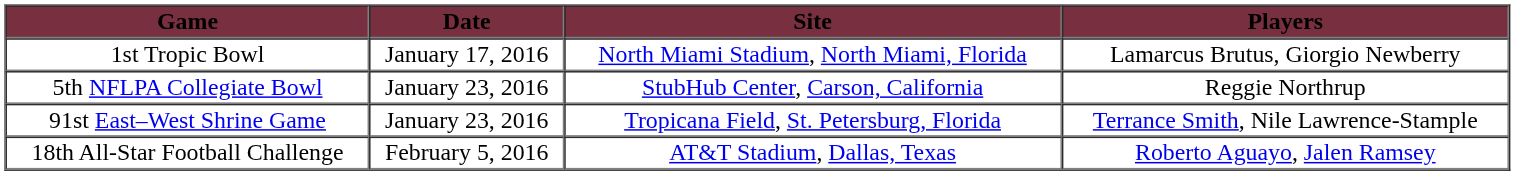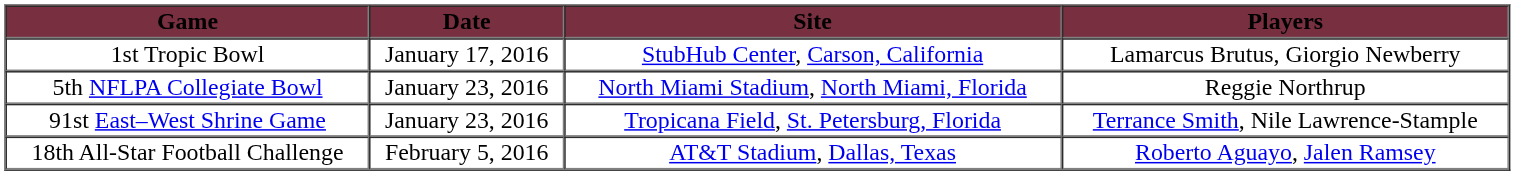 <table cellpadding="1" border="1" cellspacing="0" width="80%">
 <tr>
 <th bgcolor="#782F40"><span>Game</span></th>
 <th bgcolor="#782F40"><span>Date</span></th>
 <th bgcolor="#782F40"><span>Site</span></th>
 <th bgcolor="#782F40"><span>Players</span></th>
 </tr>
 <tr align="center">
 <td>1st Tropic Bowl</td>
 <td>January 17, 2016</td>
-<td><a href='#'>North Miami Stadium</a>, <a href='#'>North Miami, Florida</a></td>
+<td><a href='#'>StubHub Center</a>, <a href='#'>Carson, California</a></td>
 <td>Lamarcus Brutus, Giorgio Newberry</td>
 </tr>
 <tr style="background: #e3e3e3;">
 </tr>
 <tr align="center">
 <td>5th <a href='#'>NFLPA Collegiate Bowl</a></td>
 <td>January 23, 2016</td>
-<td><a href='#'>StubHub Center</a>, <a href='#'>Carson, California</a></td>
+<td><a href='#'>North Miami Stadium</a>, <a href='#'>North Miami, Florida</a></td>
 <td>Reggie Northrup</td>
 </tr>
 <tr align="center">
 <td>91st <a href='#'>East–West Shrine Game</a></td>
 <td>January 23, 2016</td>
 <td><a href='#'>Tropicana Field</a>, <a href='#'>St. Petersburg, Florida</a></td>
 <td><a href='#'>Terrance Smith</a>, Nile Lawrence-Stample</td>
 </tr>
 <tr style="background: #e3e3e3;">
 </tr>
 <tr align="center">
 <td>18th All-Star Football Challenge</td>
 <td>February 5, 2016</td>
 <td><a href='#'>AT&T Stadium</a>, <a href='#'>Dallas, Texas</a></td>
 <td><a href='#'>Roberto Aguayo</a>, <a href='#'>Jalen Ramsey</a></td>
 </tr>
 <tr style="background: #e3e3e3;">
 </tr>
 <tr>
 </tr>
 </table>
